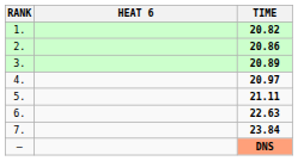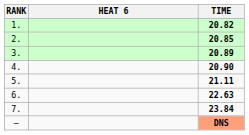 <table class="wikitable" style="border-collapse: collapse; font-size: 90%;">
 <tr>
 <th>RANK</th>
 <th style="width: 20em">HEAT 6</th>
 <th style="width: 5em">TIME</th>
 </tr>
 <tr style="background:#ccffcc;">
 <td align="center">1.</td>
 <td></td>
 <td align="center"><strong>20.82</strong></td>
 </tr>
 <tr style="background:#ccffcc;">
 <td align="center">2.</td>
 <td></td>
-<td align="center"><strong>20.86</strong></td>
+<td align="center"><strong>20.85</strong></td>
 </tr>
 <tr style="background:#ccffcc;">
 <td align="center">3.</td>
 <td></td>
 <td align="center"><strong>20.89</strong></td>
 </tr>
 <tr>
 <td align="center">4.</td>
 <td></td>
-<td align="center"><strong>20.97</strong></td>
+<td align="center"><strong>20.90</strong></td>
 </tr>
 <tr>
 <td align="center">5.</td>
 <td></td>
 <td align="center"><strong>21.11</strong></td>
 </tr>
 <tr>
 <td align="center">6.</td>
 <td></td>
 <td align="center"><strong>22.63</strong></td>
 </tr>
 <tr>
 <td align="center">7.</td>
 <td></td>
 <td align="center"><strong>23.84</strong></td>
 </tr>
 <tr>
 <td align="center">—</td>
 <td></td>
 <td align="center" style="background: lightsalmon;"><strong>DNS</strong></td>
 </tr>
 </table>
